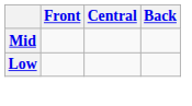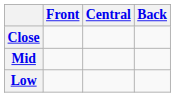 <table class="wikitable" style="text-align:center;">
 <tr>
 <th></th>
 <th><a href='#'>Front</a></th>
 <th><a href='#'>Central</a></th>
 <th><a href='#'>Back</a></th>
+</tr>
+<tr>
+<th><a href='#'>Close</a></th>
+<td></td>
+<td></td>
+<td></td>
 </tr>
 <tr>
 <th><a href='#'>Mid</a></th>
 <td></td>
 <td></td>
 <td></td>
 </tr>
 <tr>
 <th><a href='#'>Low</a></th>
 <td></td>
 <td></td>
 <td></td>
 </tr>
 </table>
